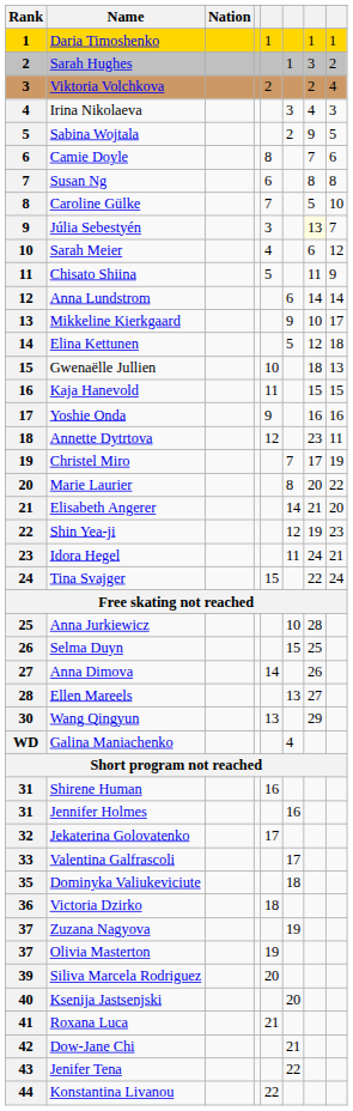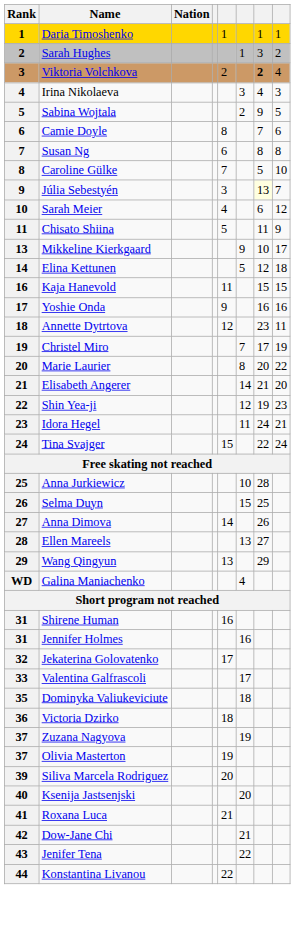 <table class="wikitable sortable">
 <tr>
 <th>Rank</th>
 <th>Name</th>
 <th>Nation</th>
 <th></th>
 <th></th>
 <th></th>
 <th></th>
 <th></th>
 </tr>
 <tr bgcolor=gold>
 <td align=center><strong>1</strong></td>
 <td><a href='#'>Daria Timoshenko</a></td>
 <td></td>
 <td></td>
 <td>1</td>
 <td></td>
 <td>1</td>
 <td>1</td>
 </tr>
 <tr bgcolor=silver>
 <td align=center><strong>2</strong></td>
 <td><a href='#'>Sarah Hughes</a></td>
 <td></td>
 <td></td>
 <td></td>
 <td>1</td>
 <td>3</td>
 <td>2</td>
 </tr>
 <tr bgcolor=cc9966>
 <td align=center><strong>3</strong></td>
 <td><a href='#'>Viktoria Volchkova</a></td>
 <td></td>
 <td></td>
 <td>2</td>
 <td></td>
-<td>2</td>
+<td><strong>2</strong></td>
 <td>4</td>
 </tr>
 <tr>
 <th>4</th>
 <td>Irina Nikolaeva</td>
 <td></td>
 <td></td>
 <td></td>
 <td>3</td>
 <td>4</td>
 <td>3</td>
 </tr>
 <tr>
 <th>5</th>
 <td><a href='#'>Sabina Wojtala</a></td>
 <td></td>
 <td></td>
 <td></td>
 <td>2</td>
 <td>9</td>
 <td>5</td>
 </tr>
 <tr>
 <th>6</th>
 <td><a href='#'>Camie Doyle</a></td>
 <td></td>
 <td></td>
 <td>8</td>
 <td></td>
 <td>7</td>
 <td>6</td>
 </tr>
 <tr>
 <th>7</th>
 <td><a href='#'>Susan Ng</a></td>
 <td></td>
 <td></td>
 <td>6</td>
 <td></td>
 <td>8</td>
 <td>8</td>
 </tr>
 <tr>
 <th>8</th>
 <td><a href='#'>Caroline Gülke</a></td>
 <td></td>
 <td></td>
 <td>7</td>
 <td></td>
 <td>5</td>
 <td>10</td>
 </tr>
 <tr>
 <th>9</th>
 <td><a href='#'>Júlia Sebestyén</a></td>
 <td></td>
 <td></td>
 <td>3</td>
 <td></td>
 <td style="background: lightyellow;">13</td>
 <td>7</td>
 </tr>
 <tr>
 <th>10</th>
 <td><a href='#'>Sarah Meier</a></td>
 <td></td>
 <td></td>
 <td>4</td>
 <td></td>
 <td>6</td>
 <td>12</td>
 </tr>
 <tr>
 <th>11</th>
 <td><a href='#'>Chisato Shiina</a></td>
 <td></td>
 <td></td>
 <td>5</td>
 <td></td>
 <td>11</td>
 <td>9</td>
 </tr>
 <tr>
-<th>12</th>
-<td><a href='#'>Anna Lundstrom</a></td>
-<td></td>
-<td></td>
-<td></td>
-<td>6</td>
-<td>14</td>
-<td>14</td>
-</tr>
-<tr>
 <th>13</th>
 <td><a href='#'>Mikkeline Kierkgaard</a></td>
 <td></td>
 <td></td>
 <td></td>
 <td>9</td>
 <td>10</td>
 <td>17</td>
 </tr>
 <tr>
 <th>14</th>
 <td><a href='#'>Elina Kettunen</a></td>
 <td></td>
 <td></td>
 <td></td>
 <td>5</td>
 <td>12</td>
 <td>18</td>
-</tr>
-<tr>
-<th>15</th>
-<td>Gwenaëlle Jullien</td>
-<td></td>
-<td></td>
-<td>10</td>
-<td></td>
-<td>18</td>
-<td>13</td>
 </tr>
 <tr>
 <th>16</th>
 <td><a href='#'>Kaja Hanevold</a></td>
 <td></td>
 <td></td>
 <td>11</td>
 <td></td>
 <td>15</td>
 <td>15</td>
 </tr>
 <tr>
 <th>17</th>
 <td><a href='#'>Yoshie Onda</a></td>
 <td></td>
 <td></td>
 <td>9</td>
 <td></td>
 <td>16</td>
 <td>16</td>
 </tr>
 <tr>
 <th>18</th>
 <td><a href='#'>Annette Dytrtova</a></td>
 <td></td>
 <td></td>
 <td>12</td>
 <td></td>
 <td>23</td>
 <td>11</td>
 </tr>
 <tr>
 <th>19</th>
 <td><a href='#'>Christel Miro</a></td>
 <td></td>
 <td></td>
 <td></td>
 <td>7</td>
 <td>17</td>
 <td>19</td>
 </tr>
 <tr>
 <th>20</th>
 <td><a href='#'>Marie Laurier</a></td>
 <td></td>
 <td></td>
 <td></td>
 <td>8</td>
 <td>20</td>
 <td>22</td>
 </tr>
 <tr>
 <th>21</th>
 <td><a href='#'>Elisabeth Angerer</a></td>
 <td></td>
 <td></td>
 <td></td>
 <td>14</td>
 <td>21</td>
 <td>20</td>
 </tr>
 <tr>
 <th>22</th>
 <td><a href='#'>Shin Yea-ji</a></td>
 <td></td>
 <td></td>
 <td></td>
 <td>12</td>
 <td>19</td>
 <td>23</td>
 </tr>
 <tr>
 <th>23</th>
 <td><a href='#'>Idora Hegel</a></td>
 <td></td>
 <td></td>
 <td></td>
 <td>11</td>
 <td>24</td>
 <td>21</td>
 </tr>
 <tr>
 <th>24</th>
 <td><a href='#'>Tina Svajger</a></td>
 <td></td>
 <td></td>
 <td>15</td>
 <td></td>
 <td>22</td>
 <td>24</td>
 </tr>
 <tr>
 <th colspan=8>Free skating not reached</th>
 </tr>
 <tr>
 <th>25</th>
 <td><a href='#'>Anna Jurkiewicz</a></td>
 <td></td>
 <td></td>
 <td></td>
 <td>10</td>
 <td>28</td>
 <td></td>
 </tr>
 <tr>
 <th>26</th>
 <td><a href='#'>Selma Duyn</a></td>
 <td></td>
 <td></td>
 <td></td>
 <td>15</td>
 <td>25</td>
 <td></td>
 </tr>
 <tr>
 <th>27</th>
 <td><a href='#'>Anna Dimova</a></td>
 <td></td>
 <td></td>
 <td>14</td>
 <td></td>
 <td>26</td>
 <td></td>
 </tr>
 <tr>
 <th>28</th>
 <td><a href='#'>Ellen Mareels</a></td>
 <td></td>
 <td></td>
 <td></td>
 <td>13</td>
 <td>27</td>
 <td></td>
 </tr>
 <tr>
-<th>30</th>
+<th>29</th>
 <td><a href='#'>Wang Qingyun</a></td>
 <td></td>
 <td></td>
 <td>13</td>
 <td></td>
 <td>29</td>
 <td></td>
 </tr>
 <tr>
 <th>WD</th>
 <td><a href='#'>Galina Maniachenko</a></td>
 <td></td>
 <td></td>
 <td></td>
 <td>4</td>
 <td></td>
 <td></td>
 </tr>
 <tr>
 <th colspan=8>Short program not reached</th>
 </tr>
 <tr>
 <th>31</th>
 <td><a href='#'>Shirene Human</a></td>
 <td></td>
 <td></td>
 <td>16</td>
 <td></td>
 <td></td>
 <td></td>
 </tr>
 <tr>
 <th>31</th>
 <td><a href='#'>Jennifer Holmes</a></td>
 <td></td>
 <td></td>
 <td></td>
 <td>16</td>
 <td></td>
 <td></td>
 </tr>
 <tr>
 <th>32</th>
 <td><a href='#'>Jekaterina Golovatenko</a></td>
 <td></td>
 <td></td>
 <td>17</td>
 <td></td>
 <td></td>
 <td></td>
 </tr>
 <tr>
 <th>33</th>
 <td><a href='#'>Valentina Galfrascoli</a></td>
 <td></td>
 <td></td>
 <td></td>
 <td>17</td>
 <td></td>
 <td></td>
 </tr>
 <tr>
 <th>35</th>
 <td><a href='#'>Dominyka Valiukeviciute</a></td>
 <td></td>
 <td></td>
 <td></td>
 <td>18</td>
 <td></td>
 <td></td>
 </tr>
 <tr>
 <th>36</th>
 <td><a href='#'>Victoria Dzirko</a></td>
 <td></td>
 <td></td>
 <td>18</td>
 <td></td>
 <td></td>
 <td></td>
 </tr>
 <tr>
 <th>37</th>
 <td><a href='#'>Zuzana Nagyova</a></td>
 <td></td>
 <td></td>
 <td></td>
 <td>19</td>
 <td></td>
 <td></td>
 </tr>
 <tr>
 <th>37</th>
 <td><a href='#'>Olivia Masterton</a></td>
 <td></td>
 <td></td>
 <td>19</td>
 <td></td>
 <td></td>
 <td></td>
 </tr>
 <tr>
 <th>39</th>
 <td><a href='#'>Siliva Marcela Rodriguez</a></td>
 <td></td>
 <td></td>
 <td>20</td>
 <td></td>
 <td></td>
 <td></td>
 </tr>
 <tr>
 <th>40</th>
 <td><a href='#'>Ksenija Jastsenjski</a></td>
 <td></td>
 <td></td>
 <td></td>
 <td>20</td>
 <td></td>
 <td></td>
 </tr>
 <tr>
 <th>41</th>
 <td><a href='#'>Roxana Luca</a></td>
 <td></td>
 <td></td>
 <td>21</td>
 <td></td>
 <td></td>
 <td></td>
 </tr>
 <tr>
 <th>42</th>
 <td><a href='#'>Dow-Jane Chi</a></td>
 <td></td>
 <td></td>
 <td></td>
 <td>21</td>
 <td></td>
 <td></td>
 </tr>
 <tr>
 <th>43</th>
 <td><a href='#'>Jenifer Tena</a></td>
 <td></td>
 <td></td>
 <td></td>
 <td>22</td>
 <td></td>
 <td></td>
 </tr>
 <tr>
 <th>44</th>
 <td><a href='#'>Konstantina Livanou</a></td>
 <td></td>
 <td></td>
 <td>22</td>
 <td></td>
 <td></td>
 <td></td>
 </tr>
 </table>
